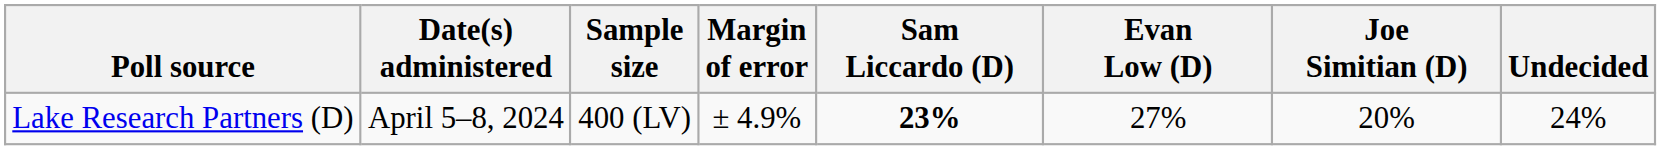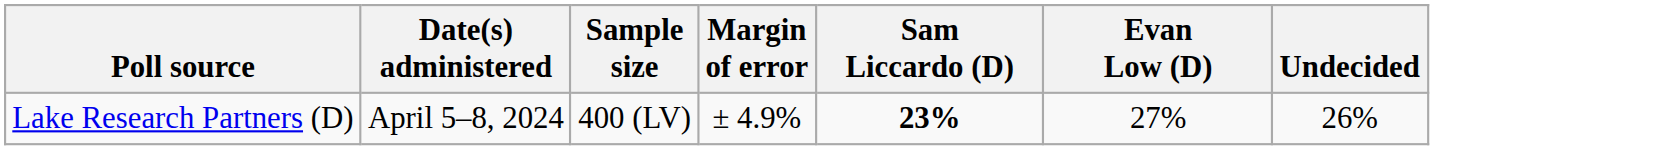 <table class="wikitable" style="font-size:90%;text-align:center;">
 <tr valign=bottom>
 <th>Poll source</th>
 <th>Date(s)<br>administered</th>
 <th>Sample<br>size</th>
 <th>Margin<br>of error</th>
 <th style="width:100px;">Sam<br>Liccardo (D)</th>
 <th style="width:100px;">Evan<br>Low (D)</th>
-<th style="width:100px;">Joe<br>Simitian (D)</th>
 <th>Undecided</th>
 </tr>
 <tr>
 <td style="text-align:left;"><a href='#'>Lake Research Partners</a> (D)</td>
 <td>April 5–8, 2024</td>
 <td>400 (LV)</td>
 <td>± 4.9%</td>
 <td><strong>23%</strong></td>
 <td>27%</td>
-<td>20%</td>
-<td>24%</td>
+<td>26%</td>
 </tr>
 </table>
